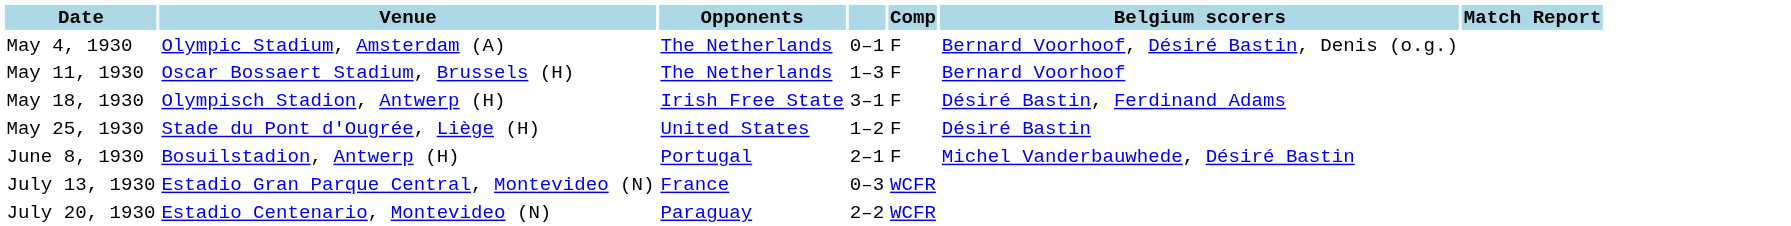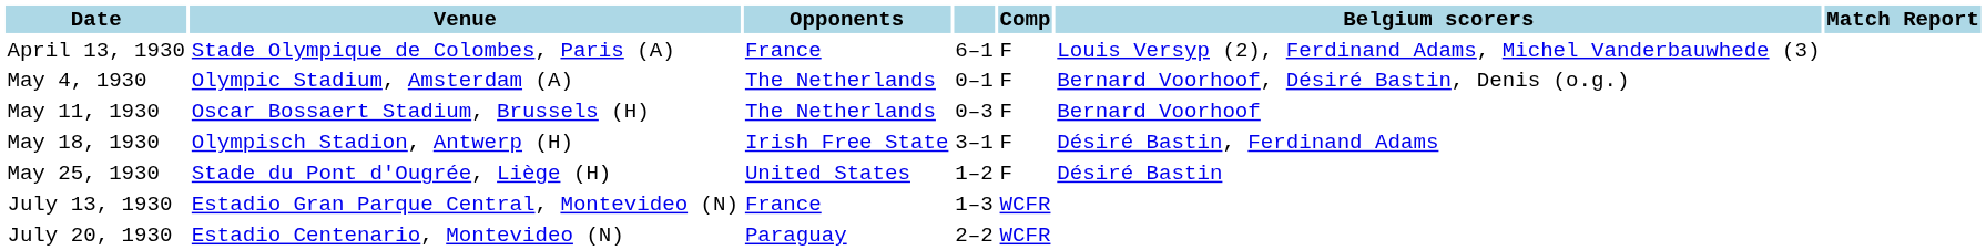 <table>
 <tr>
 <th style="background: lightblue;">Date</th>
 <th style="background: lightblue;">Venue</th>
 <th style="background: lightblue;">Opponents</th>
 <th style="background: lightblue;" align=center></th>
 <th style="background: lightblue;" align=center>Comp</th>
 <th style="background: lightblue;">Belgium scorers</th>
 <th style="background: lightblue;">Match Report</th>
+</tr>
+<tr>
+<td>April 13, 1930</td>
+<td><a href='#'>Stade Olympique de Colombes</a>, <a href='#'>Paris</a> (A)</td>
+<td><a href='#'>France</a></td>
+<td>6–1</td>
+<td>F</td>
+<td><a href='#'>Louis Versyp</a> (2), <a href='#'>Ferdinand Adams</a>, <a href='#'>Michel Vanderbauwhede</a> (3)</td>
+<td></td>
 </tr>
 <tr>
 <td>May 4, 1930</td>
 <td><a href='#'>Olympic Stadium</a>, <a href='#'>Amsterdam</a> (A)</td>
 <td><a href='#'>The Netherlands</a></td>
 <td>0–1</td>
 <td>F</td>
 <td><a href='#'>Bernard Voorhoof</a>, <a href='#'>Désiré Bastin</a>, Denis (o.g.)</td>
 <td></td>
 </tr>
 <tr>
 <td>May 11, 1930</td>
 <td><a href='#'>Oscar Bossaert Stadium</a>, <a href='#'>Brussels</a> (H)</td>
 <td><a href='#'>The Netherlands</a></td>
-<td>1–3</td>
+<td>0–3</td>
 <td>F</td>
 <td><a href='#'>Bernard Voorhoof</a></td>
 <td></td>
 </tr>
 <tr>
 <td>May 18, 1930</td>
 <td><a href='#'>Olympisch Stadion</a>, <a href='#'>Antwerp</a> (H)</td>
 <td><a href='#'>Irish Free State</a></td>
 <td>3–1</td>
 <td>F</td>
 <td><a href='#'>Désiré Bastin</a>, <a href='#'>Ferdinand Adams</a></td>
 <td></td>
 </tr>
 <tr>
 <td>May 25, 1930</td>
 <td><a href='#'>Stade du Pont d'Ougrée</a>, <a href='#'>Liège</a> (H)</td>
 <td><a href='#'>United States</a></td>
 <td>1–2</td>
 <td>F</td>
 <td><a href='#'>Désiré Bastin</a></td>
 <td></td>
 </tr>
 <tr>
-<td>June 8, 1930</td>
-<td><a href='#'>Bosuilstadion</a>, <a href='#'>Antwerp</a> (H)</td>
-<td><a href='#'>Portugal</a></td>
-<td>2–1</td>
-<td>F</td>
-<td><a href='#'>Michel Vanderbauwhede</a>, <a href='#'>Désiré Bastin</a></td>
-<td></td>
-</tr>
-<tr>
 <td>July 13, 1930</td>
 <td><a href='#'>Estadio Gran Parque Central</a>, <a href='#'>Montevideo</a> (N)</td>
 <td><a href='#'>France</a></td>
-<td>0–3</td>
+<td>1–3</td>
 <td><a href='#'>WCFR</a></td>
 <td></td>
 <td></td>
 </tr>
 <tr>
 <td>July 20, 1930</td>
 <td><a href='#'>Estadio Centenario</a>, <a href='#'>Montevideo</a> (N)</td>
 <td><a href='#'>Paraguay</a></td>
 <td>2–2</td>
 <td><a href='#'>WCFR</a></td>
 <td></td>
 <td></td>
 </tr>
 </table>
